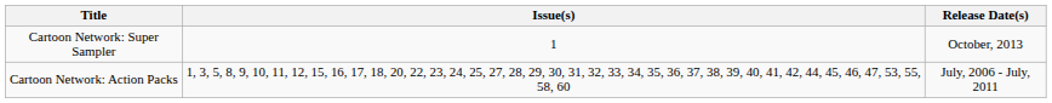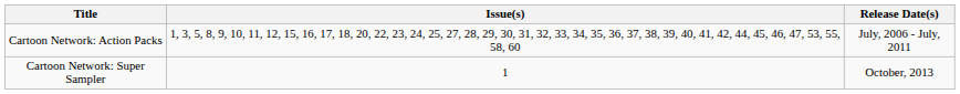 <table class="wikitable plainrowheaders" width="100%" style="text-align:center;">
 <tr>
 <th>Title</th>
 <th>Issue(s)</th>
 <th>Release Date(s)</th>
 </tr>
 <tr>
+<td>Cartoon Network: Action Packs</td>
+<td>1, 3, 5, 8, 9, 10, 11, 12, 15, 16, 17, 18, 20, 22, 23, 24, 25, 27, 28, 29, 30, 31, 32, 33, 34, 35, 36, 37, 38, 39, 40, 41, 42, 44, 45, 46, 47, 53, 55, 58, 60</td>
+<td>July, 2006 - July, 2011</td>
+</tr>
+<tr>
 <td>Cartoon Network: Super Sampler</td>
 <td>1</td>
 <td>October, 2013</td>
 </tr>
-<tr>
-<td>Cartoon Network: Action Packs</td>
-<td>1, 3, 5, 8, 9, 10, 11, 12, 15, 16, 17, 18, 20, 22, 23, 24, 25, 27, 28, 29, 30, 31, 32, 33, 34, 35, 36, 37, 38, 39, 40, 41, 42, 44, 45, 46, 47, 53, 55, 58, 60</td>
-<td>July, 2006 - July, 2011</td>
-</tr>
 </table>
